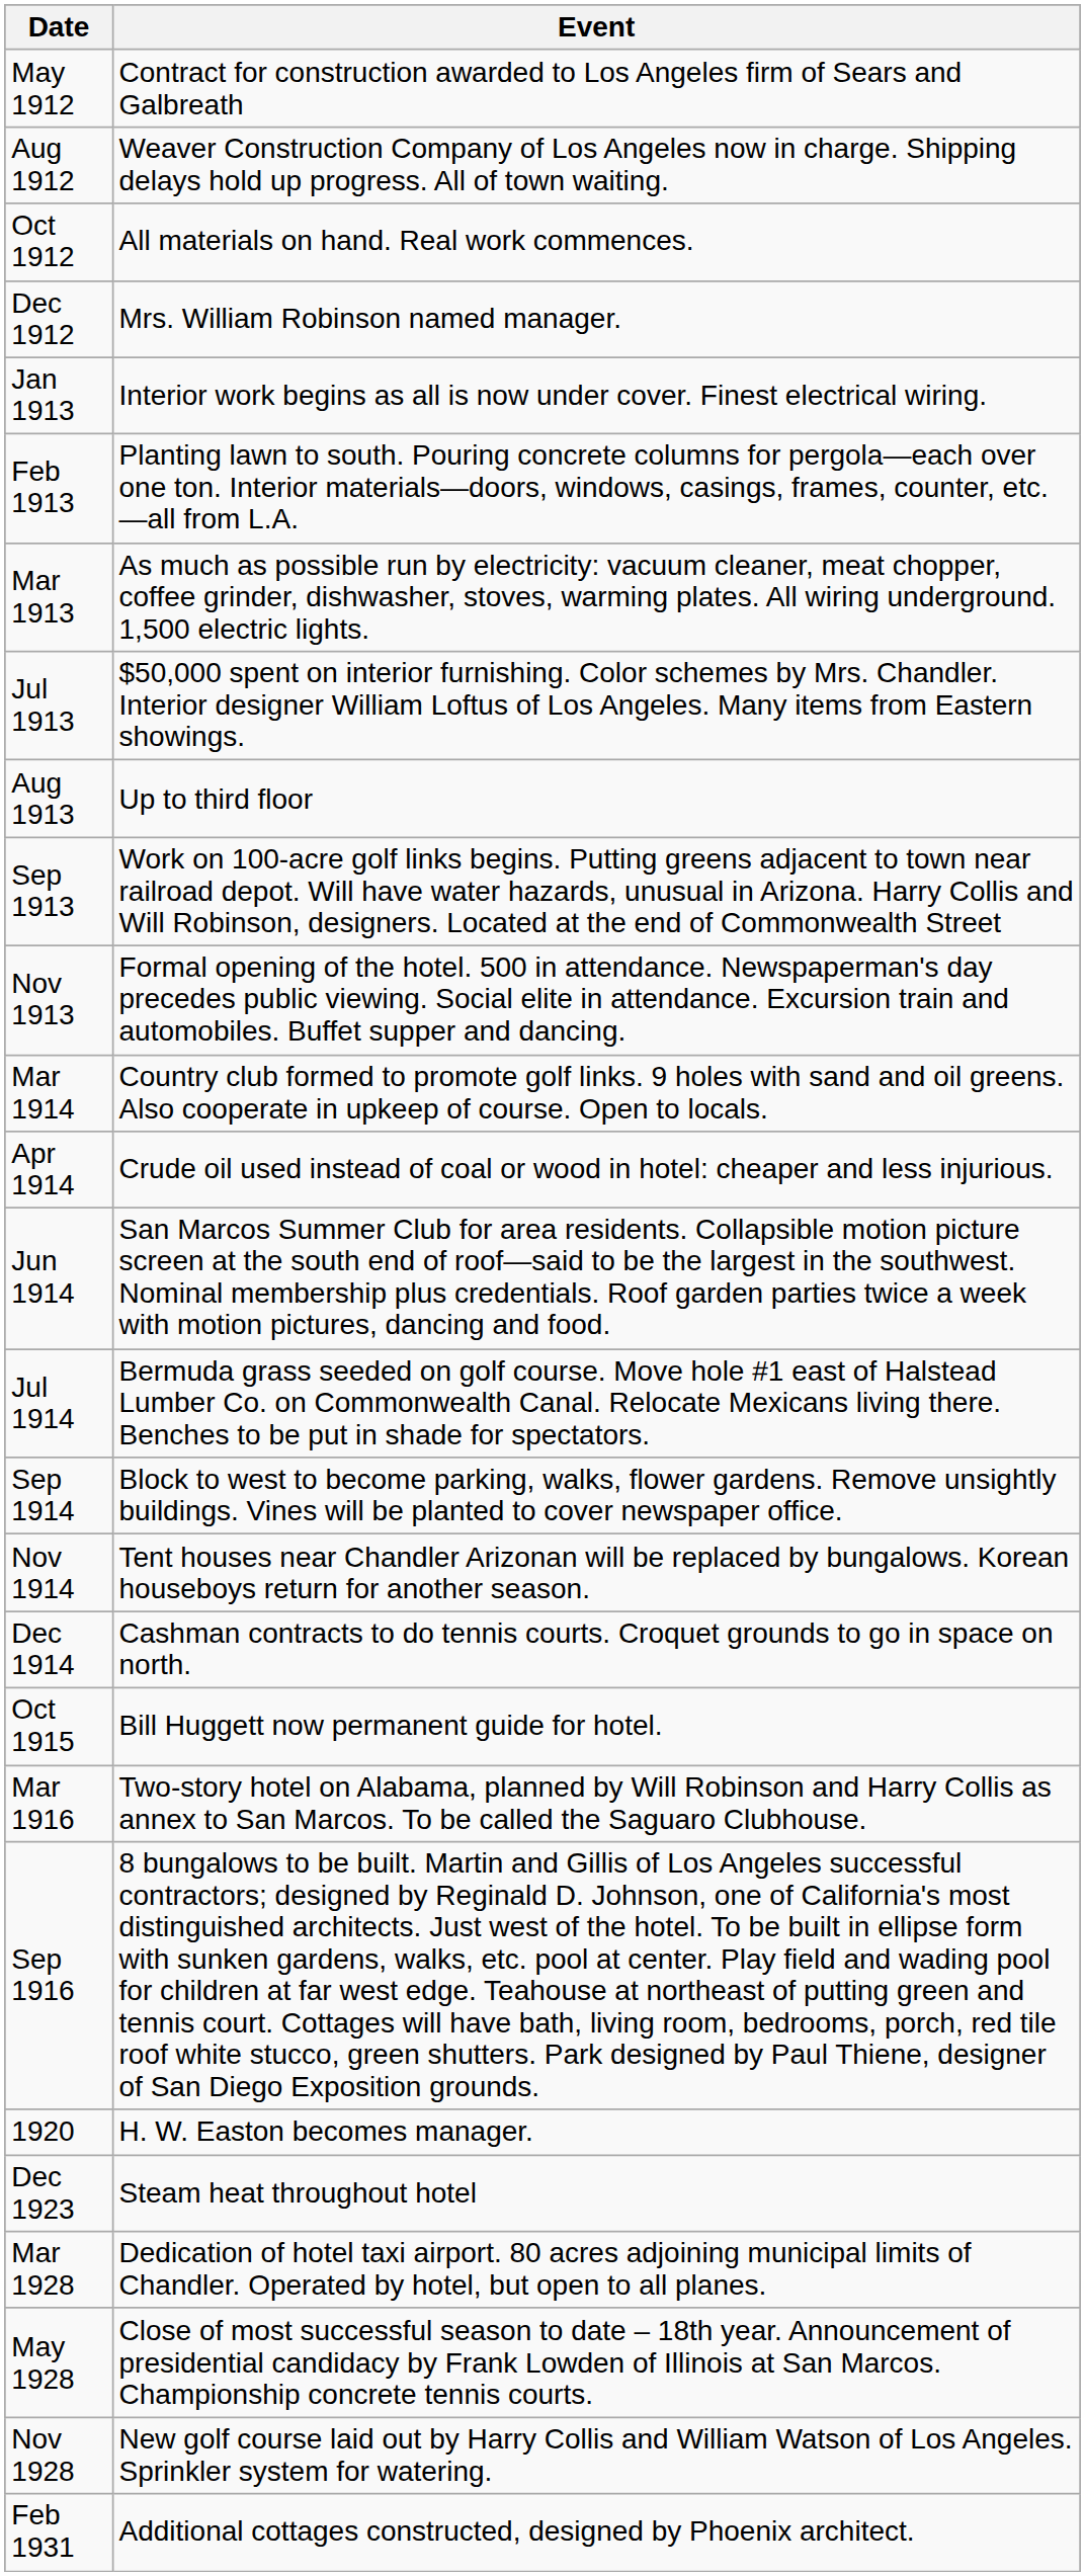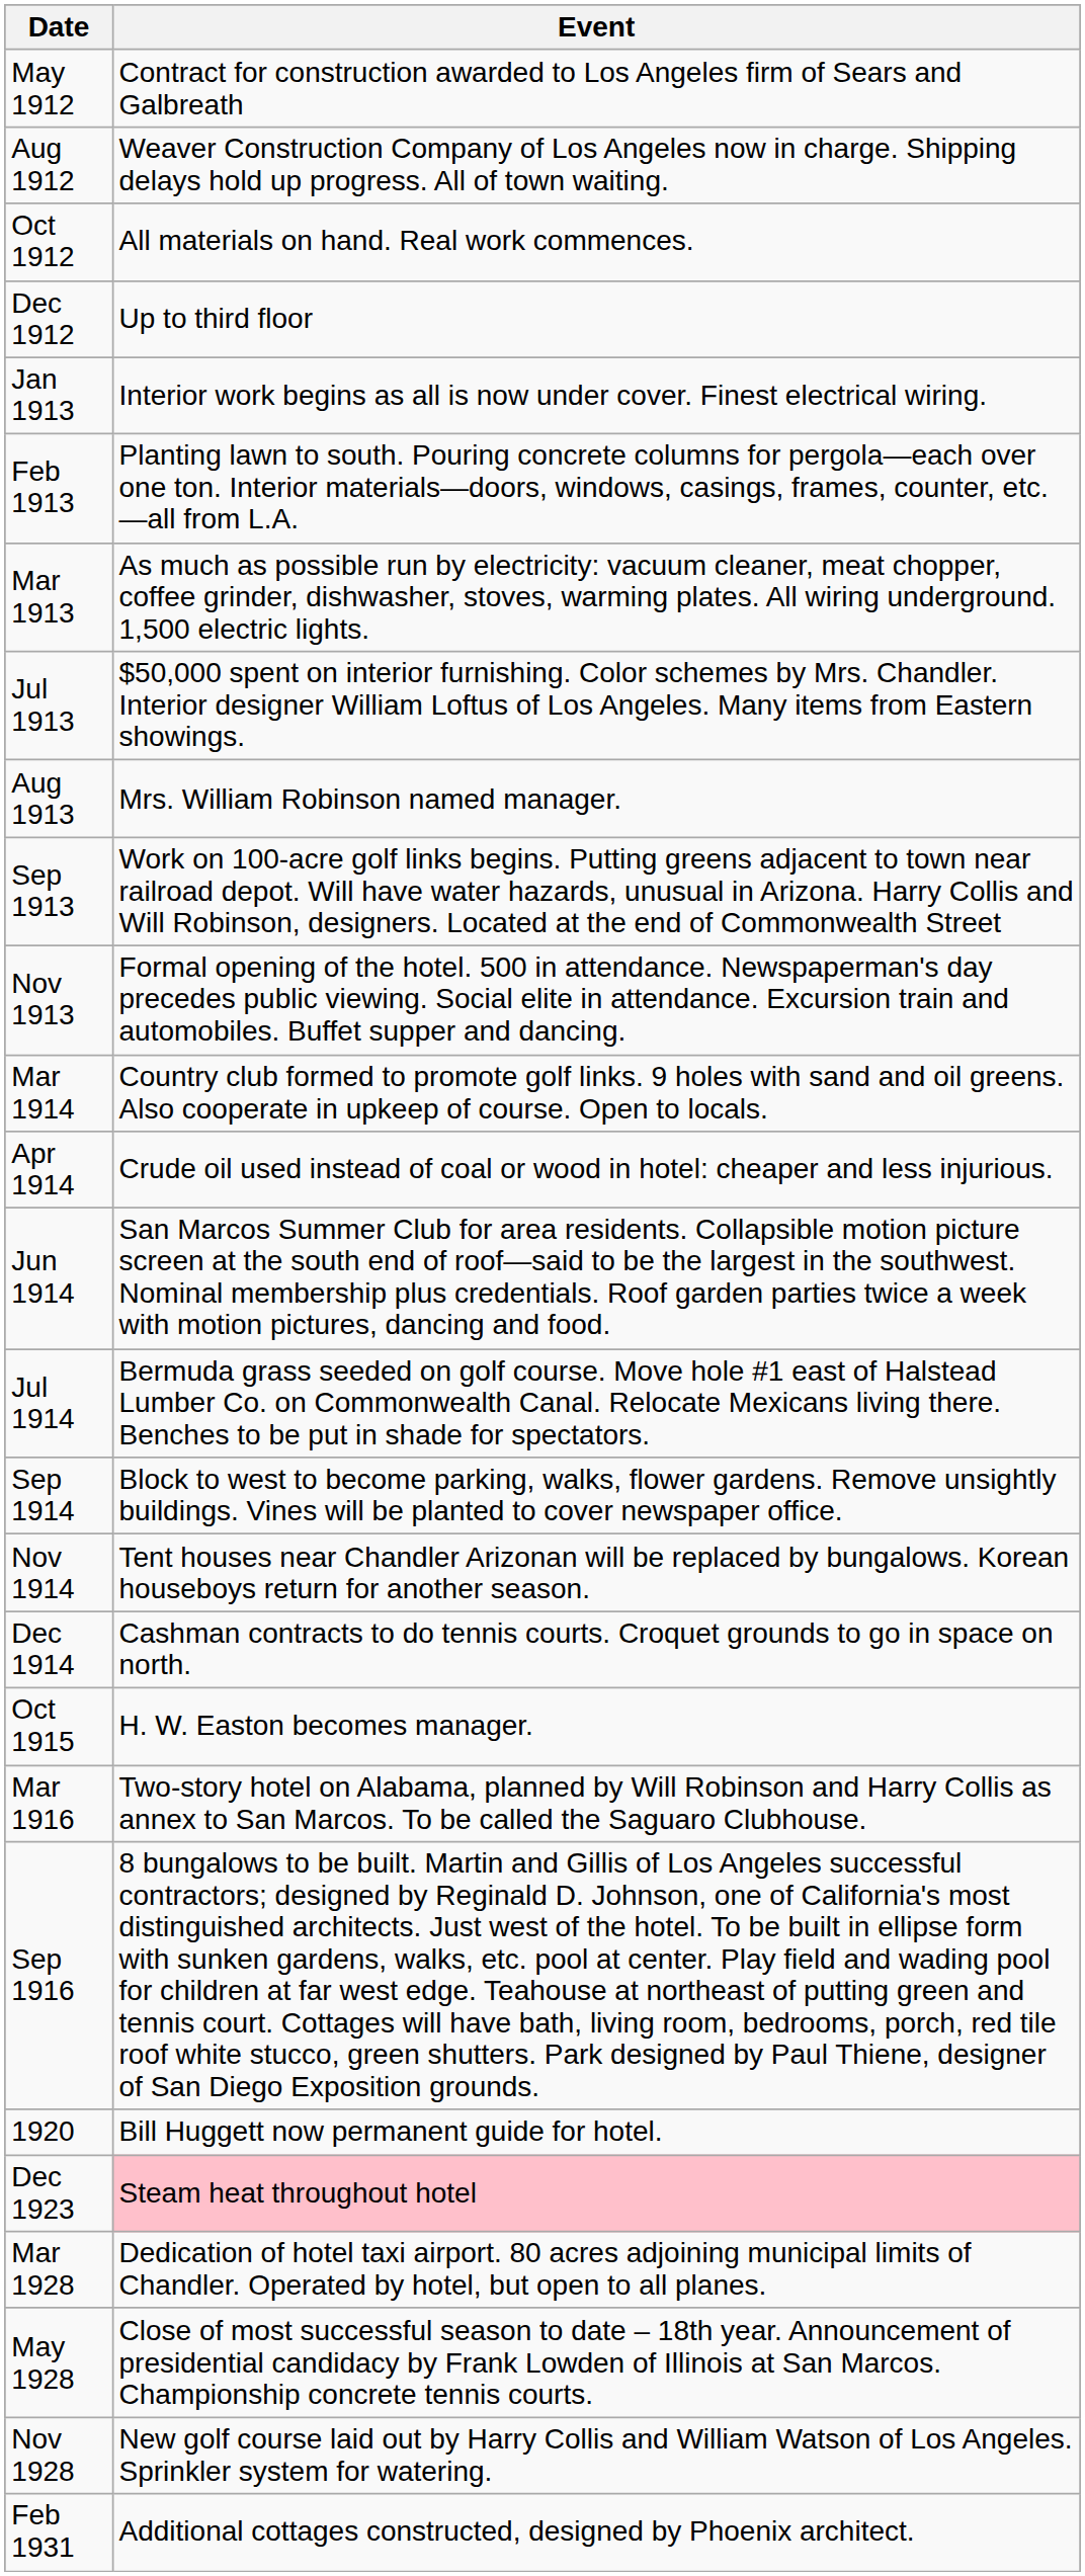 <table class="wikitable sortable">
 <tr>
 <th width=10%>Date</th>
 <th width=90%>Event</th>
 </tr>
 <tr>
 <td>May 1912</td>
 <td>Contract for construction awarded to Los Angeles firm of Sears and Galbreath</td>
 </tr>
 <tr>
 <td>Aug 1912</td>
 <td>Weaver Construction Company of Los Angeles now in charge. Shipping delays hold up progress. All of town waiting.</td>
 </tr>
 <tr>
 <td>Oct 1912</td>
 <td>All materials on hand. Real work commences.</td>
 </tr>
 <tr>
 <td>Dec 1912</td>
-<td>Mrs. William Robinson named manager.</td>
+<td>Up to third floor</td>
 </tr>
 <tr>
 <td>Jan 1913</td>
 <td>Interior work begins as all is now under cover. Finest electrical wiring.</td>
 </tr>
 <tr>
 <td>Feb 1913</td>
 <td>Planting lawn to south. Pouring concrete columns for pergola—each over one ton. Interior materials—doors, windows, casings, frames, counter, etc.—all from L.A.</td>
 </tr>
 <tr>
 <td>Mar 1913</td>
 <td>As much as possible run by electricity: vacuum cleaner, meat chopper, coffee grinder, dishwasher, stoves, warming plates. All wiring underground.  1,500 electric lights.</td>
 </tr>
 <tr>
 <td>Jul 1913</td>
 <td>$50,000 spent on interior furnishing. Color schemes by Mrs. Chandler.  Interior designer William Loftus of Los Angeles. Many items from Eastern showings.</td>
 </tr>
 <tr>
 <td>Aug 1913</td>
-<td>Up to third floor</td>
+<td>Mrs. William Robinson named manager.</td>
 </tr>
 <tr>
 <td>Sep 1913</td>
 <td>Work on 100-acre golf links begins. Putting greens adjacent to town near railroad depot. Will have water hazards, unusual in Arizona. Harry Collis and Will Robinson, designers. Located at the end of Commonwealth Street</td>
 </tr>
 <tr>
 <td>Nov 1913</td>
 <td>Formal opening of the hotel. 500 in attendance. Newspaperman's day precedes public viewing. Social elite in attendance. Excursion train and automobiles. Buffet supper and dancing.</td>
 </tr>
 <tr>
 <td>Mar 1914</td>
 <td>Country club formed to promote golf links. 9 holes with sand and oil greens. Also cooperate in upkeep of course. Open to locals.</td>
 </tr>
 <tr>
 <td>Apr 1914</td>
 <td>Crude oil used instead of coal or wood in hotel: cheaper and less injurious.</td>
 </tr>
 <tr>
 <td>Jun 1914</td>
 <td>San Marcos Summer Club for area residents. Collapsible motion picture screen at the south end of roof—said to be the largest in the southwest.  Nominal membership plus credentials. Roof garden parties twice a week with motion pictures, dancing and food.</td>
 </tr>
 <tr>
 <td>Jul 1914</td>
 <td>Bermuda grass seeded on golf course. Move hole #1 east of Halstead Lumber Co. on Commonwealth Canal. Relocate Mexicans living there. Benches to be put in shade for spectators.</td>
 </tr>
 <tr>
 <td>Sep 1914</td>
 <td>Block to west to become parking, walks, flower gardens. Remove unsightly buildings. Vines will be planted to cover newspaper office.</td>
 </tr>
 <tr>
 <td>Nov 1914</td>
 <td>Tent houses near Chandler Arizonan will be replaced by bungalows. Korean houseboys return for another season.</td>
 </tr>
 <tr>
 <td>Dec 1914</td>
 <td>Cashman contracts to do tennis courts. Croquet grounds to go in space on north.</td>
 </tr>
 <tr>
 <td>Oct 1915</td>
-<td>Bill Huggett now permanent guide for hotel.</td>
+<td>H. W. Easton becomes manager.</td>
 </tr>
 <tr>
 <td>Mar 1916</td>
 <td>Two-story hotel on Alabama, planned by Will Robinson and Harry Collis as annex to San Marcos. To be called the Saguaro Clubhouse.</td>
 </tr>
 <tr>
 <td>Sep 1916</td>
 <td>8 bungalows to be built. Martin and Gillis of Los Angeles successful contractors; designed by Reginald D. Johnson, one of California's most distinguished architects. Just west of the hotel. To be built in ellipse form with sunken gardens, walks, etc. pool at center. Play field and wading pool for children at far west edge. Teahouse at northeast of putting green and tennis court. Cottages will have bath, living room, bedrooms, porch, red tile roof white stucco, green shutters.  Park designed by Paul Thiene, designer of San Diego Exposition grounds.</td>
 </tr>
 <tr>
 <td>1920</td>
-<td>H. W. Easton becomes manager.</td>
+<td>Bill Huggett now permanent guide for hotel.</td>
 </tr>
 <tr>
 <td>Dec 1923</td>
-<td>Steam heat throughout hotel</td>
+<td style="background: pink;">Steam heat throughout hotel</td>
 </tr>
 <tr>
 <td>Mar 1928</td>
 <td>Dedication of hotel taxi airport. 80 acres adjoining municipal limits of Chandler. Operated by hotel, but open to all planes.</td>
 </tr>
 <tr>
 <td>May 1928</td>
 <td>Close of most successful season to date – 18th year. Announcement of presidential candidacy by Frank Lowden of Illinois at San Marcos.  Championship concrete tennis courts.</td>
 </tr>
 <tr>
 <td>Nov 1928</td>
 <td>New golf course laid out by Harry Collis and William Watson of Los Angeles. Sprinkler system for watering.</td>
 </tr>
 <tr>
 <td>Feb 1931</td>
 <td>Additional cottages constructed, designed by Phoenix architect.</td>
 </tr>
 </table>
